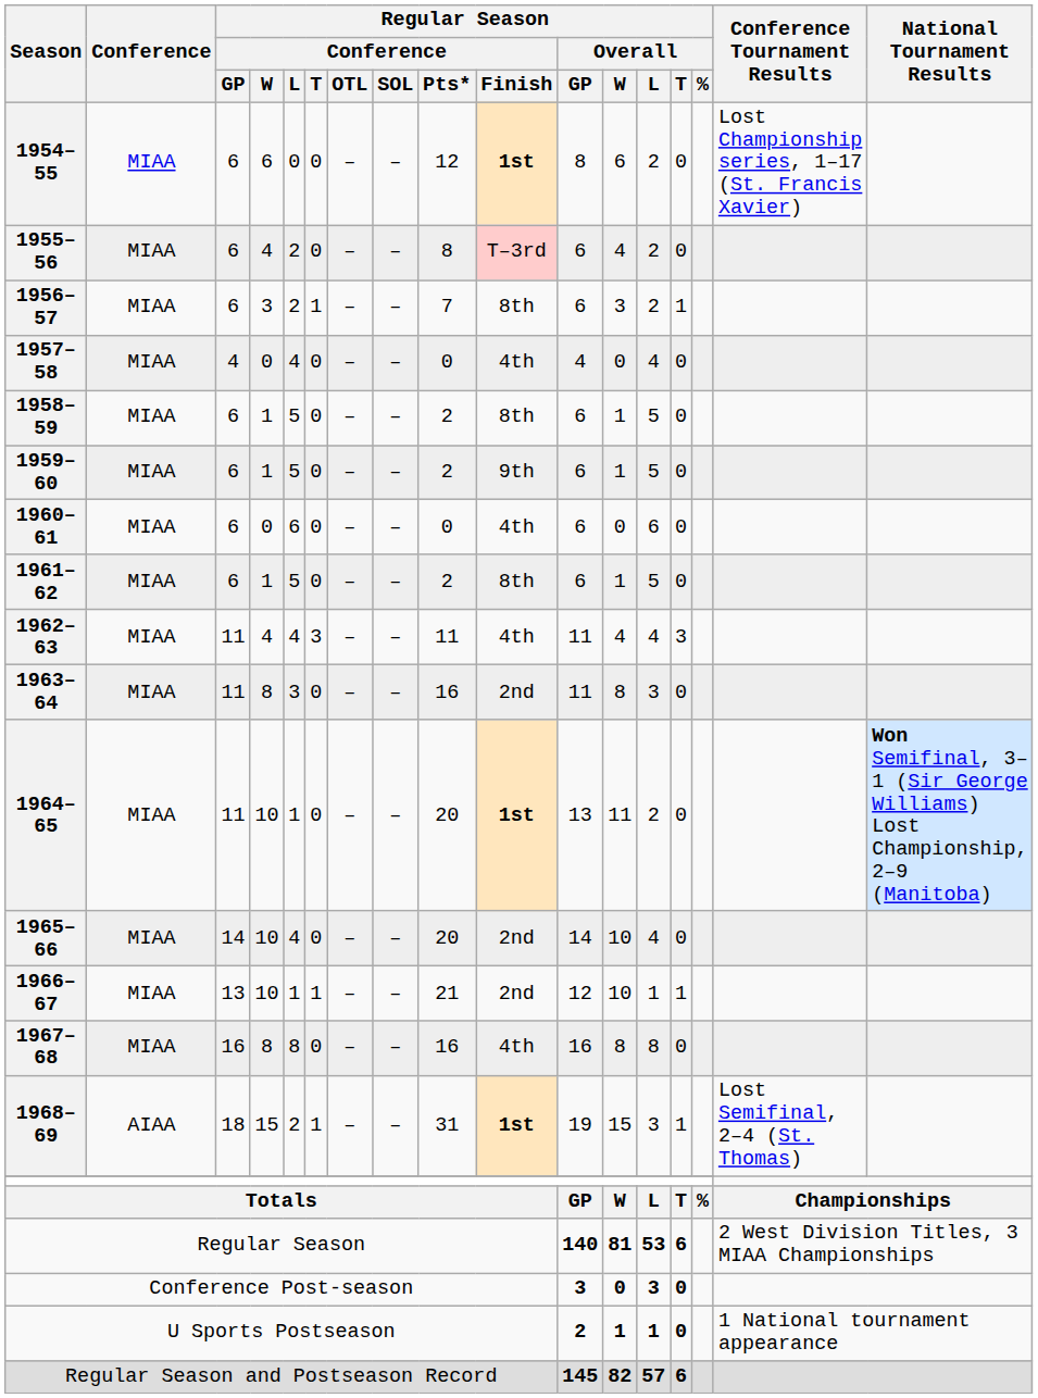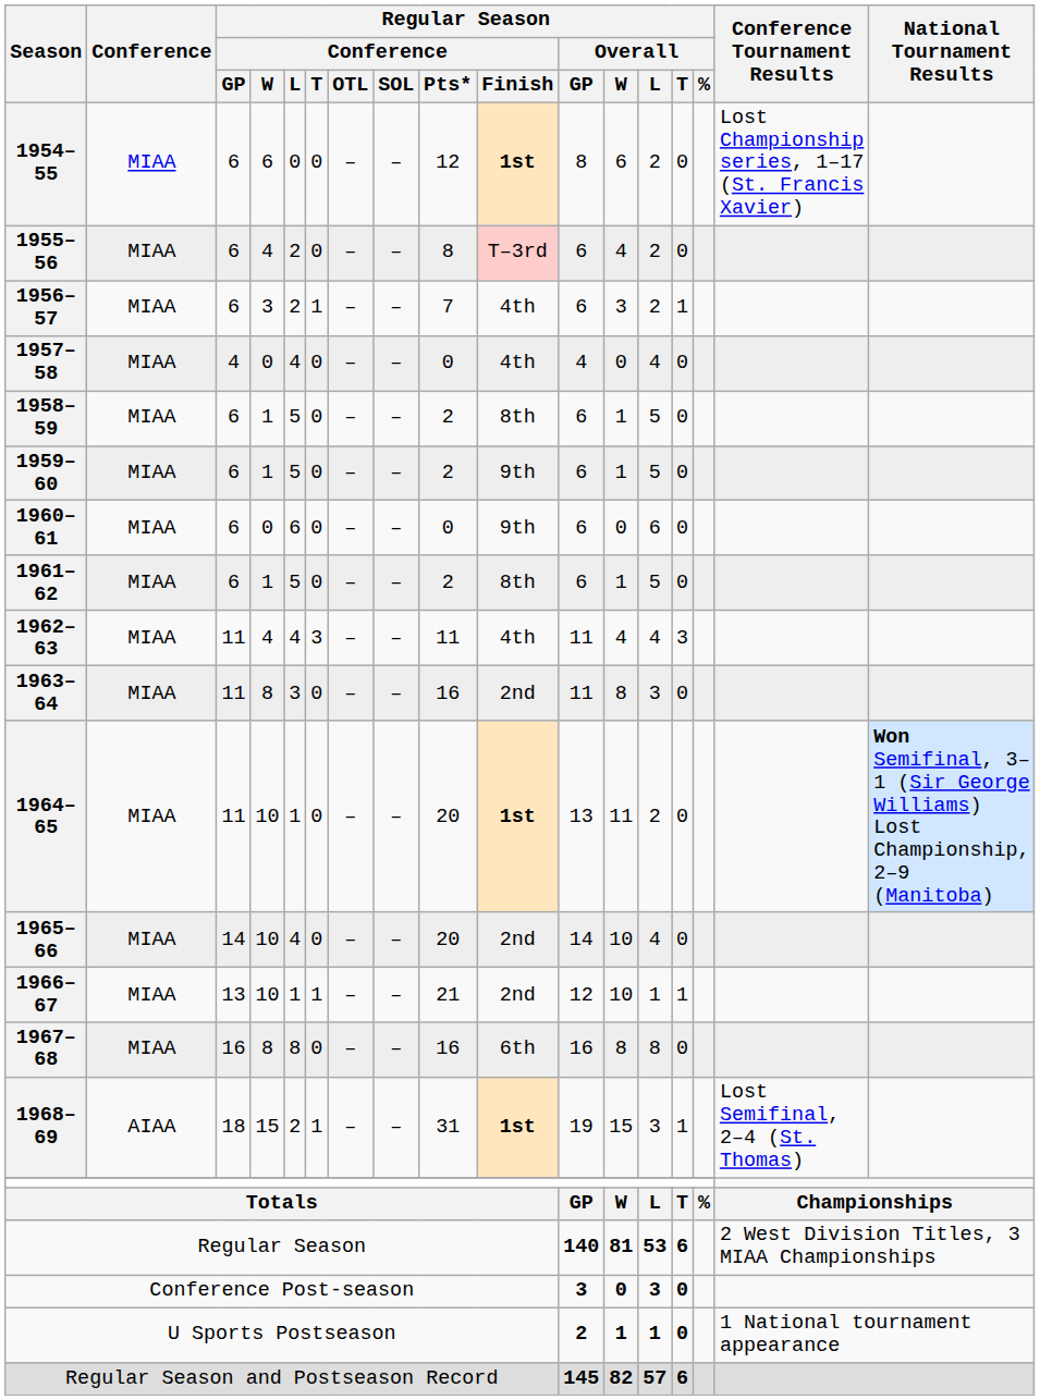 <table class="wikitable" style="text-align: center; font-size: 95%">
 <tr>
 <th rowspan="3">Season</th>
 <th rowspan="3">Conference</th>
 <th colspan="13">Regular Season</th>
 <th rowspan="3">Conference Tournament Results</th>
 <th rowspan="3">National Tournament Results</th>
 </tr>
 <tr>
 <th colspan="8">Conference</th>
 <th colspan="5">Overall</th>
 </tr>
 <tr>
 <th>GP</th>
 <th>W</th>
 <th>L</th>
 <th>T</th>
 <th>OTL</th>
 <th>SOL</th>
 <th>Pts*</th>
 <th>Finish</th>
 <th>GP</th>
 <th>W</th>
 <th>L</th>
 <th>T</th>
 <th>%</th>
 </tr>
 <tr>
 <th>1954–55</th>
 <td><a href='#'>MIAA</a></td>
 <td>6</td>
 <td>6</td>
 <td>0</td>
 <td>0</td>
 <td>–</td>
 <td>–</td>
 <td>12</td>
 <td style="background: #FFE6BD;"><strong>1st</strong></td>
 <td>8</td>
 <td>6</td>
 <td>2</td>
 <td>0</td>
 <td></td>
 <td align="left">Lost <a href='#'>Championship series</a>, 1–17 (<a href='#'>St. Francis Xavier</a>)</td>
 <td align="left"></td>
 </tr>
 <tr bgcolor=eeeeee>
 <th>1955–56</th>
 <td>MIAA</td>
 <td>6</td>
 <td>4</td>
 <td>2</td>
 <td>0</td>
 <td>–</td>
 <td>–</td>
 <td>8</td>
 <td style="background: #FFCCCC;">T–3rd</td>
 <td>6</td>
 <td>4</td>
 <td>2</td>
 <td>0</td>
 <td></td>
 <td align="left"></td>
 <td align="left"></td>
 </tr>
 <tr>
 <th>1956–57</th>
 <td>MIAA</td>
 <td>6</td>
 <td>3</td>
 <td>2</td>
 <td>1</td>
 <td>–</td>
 <td>–</td>
 <td>7</td>
-<td>8th</td>
+<td>4th</td>
 <td>6</td>
 <td>3</td>
 <td>2</td>
 <td>1</td>
 <td></td>
 <td align="left"></td>
 <td align="left"></td>
 </tr>
 <tr bgcolor=eeeeee>
 <th>1957–58</th>
 <td>MIAA</td>
 <td>4</td>
 <td>0</td>
 <td>4</td>
 <td>0</td>
 <td>–</td>
 <td>–</td>
 <td>0</td>
 <td>4th</td>
 <td>4</td>
 <td>0</td>
 <td>4</td>
 <td>0</td>
 <td></td>
 <td align="left"></td>
 <td align="left"></td>
 </tr>
 <tr>
 <th>1958–59</th>
 <td>MIAA</td>
 <td>6</td>
 <td>1</td>
 <td>5</td>
 <td>0</td>
 <td>–</td>
 <td>–</td>
 <td>2</td>
 <td>8th</td>
 <td>6</td>
 <td>1</td>
 <td>5</td>
 <td>0</td>
 <td></td>
 <td align="left"></td>
 <td align="left"></td>
 </tr>
 <tr bgcolor=eeeeee>
 <th>1959–60</th>
 <td>MIAA</td>
 <td>6</td>
 <td>1</td>
 <td>5</td>
 <td>0</td>
 <td>–</td>
 <td>–</td>
 <td>2</td>
 <td>9th</td>
 <td>6</td>
 <td>1</td>
 <td>5</td>
 <td>0</td>
 <td></td>
 <td align="left"></td>
 <td align="left"></td>
 </tr>
 <tr>
 <th>1960–61</th>
 <td>MIAA</td>
 <td>6</td>
 <td>0</td>
 <td>6</td>
 <td>0</td>
 <td>–</td>
 <td>–</td>
 <td>0</td>
-<td>4th</td>
+<td>9th</td>
 <td>6</td>
 <td>0</td>
 <td>6</td>
 <td>0</td>
 <td></td>
 <td align="left"></td>
 <td align="left"></td>
 </tr>
 <tr bgcolor=eeeeee>
 <th>1961–62</th>
 <td>MIAA</td>
 <td>6</td>
 <td>1</td>
 <td>5</td>
 <td>0</td>
 <td>–</td>
 <td>–</td>
 <td>2</td>
 <td>8th</td>
 <td>6</td>
 <td>1</td>
 <td>5</td>
 <td>0</td>
 <td></td>
 <td align="left"></td>
 <td align="left"></td>
 </tr>
 <tr>
 <th>1962–63</th>
 <td>MIAA</td>
 <td>11</td>
 <td>4</td>
 <td>4</td>
 <td>3</td>
 <td>–</td>
 <td>–</td>
 <td>11</td>
 <td>4th</td>
 <td>11</td>
 <td>4</td>
 <td>4</td>
 <td>3</td>
 <td></td>
 <td align="left"></td>
 <td align="left"></td>
 </tr>
 <tr bgcolor=eeeeee>
 <th>1963–64</th>
 <td>MIAA</td>
 <td>11</td>
 <td>8</td>
 <td>3</td>
 <td>0</td>
 <td>–</td>
 <td>–</td>
 <td>16</td>
 <td>2nd</td>
 <td>11</td>
 <td>8</td>
 <td>3</td>
 <td>0</td>
 <td></td>
 <td align="left"></td>
 <td align="left"></td>
 </tr>
 <tr>
 <th>1964–65</th>
 <td>MIAA</td>
 <td>11</td>
 <td>10</td>
 <td>1</td>
 <td>0</td>
 <td>–</td>
 <td>–</td>
 <td>20</td>
 <td style="background: #FFE6BD;"><strong>1st</strong></td>
 <td>13</td>
 <td>11</td>
 <td>2</td>
 <td>0</td>
 <td></td>
 <td align="left"></td>
 <td bgcolor="#D0E7FF" align="left"><strong>Won</strong> <a href='#'>Semifinal</a>, 3–1 (<a href='#'>Sir George Williams</a>)<br>Lost Championship, 2–9 (<a href='#'>Manitoba</a>)</td>
 </tr>
 <tr bgcolor=eeeeee>
 <th>1965–66</th>
 <td>MIAA</td>
 <td>14</td>
 <td>10</td>
 <td>4</td>
 <td>0</td>
 <td>–</td>
 <td>–</td>
 <td>20</td>
 <td>2nd</td>
 <td>14</td>
 <td>10</td>
 <td>4</td>
 <td>0</td>
 <td></td>
 <td align="left"></td>
 <td align="left"></td>
 </tr>
 <tr>
 <th>1966–67</th>
 <td>MIAA</td>
 <td>13</td>
 <td>10</td>
 <td>1</td>
 <td>1</td>
 <td>–</td>
 <td>–</td>
 <td>21</td>
 <td>2nd</td>
 <td>12</td>
 <td>10</td>
 <td>1</td>
 <td>1</td>
 <td></td>
 <td align="left"></td>
 <td align="left"></td>
 </tr>
 <tr bgcolor=eeeeee>
 <th>1967–68</th>
 <td>MIAA</td>
 <td>16</td>
 <td>8</td>
 <td>8</td>
 <td>0</td>
 <td>–</td>
 <td>–</td>
 <td>16</td>
-<td>4th</td>
+<td>6th</td>
 <td>16</td>
 <td>8</td>
 <td>8</td>
 <td>0</td>
 <td></td>
 <td align="left"></td>
 <td align="left"></td>
 </tr>
 <tr>
 <th>1968–69</th>
 <td>AIAA</td>
 <td>18</td>
 <td>15</td>
 <td>2</td>
 <td>1</td>
 <td>–</td>
 <td>–</td>
 <td>31</td>
 <td style="background: #FFE6BD;"><strong>1st</strong></td>
 <td>19</td>
 <td>15</td>
 <td>3</td>
 <td>1</td>
 <td></td>
 <td align="left">Lost <a href='#'>Semifinal</a>, 2–4 (<a href='#'>St. Thomas</a>)</td>
 <td align="left"></td>
 </tr>
 <tr>
 </tr>
 <tr ->
 </tr>
 <tr>
 <td colspan="15" style="background:#fff;"></td>
 </tr>
 <tr>
 <th colspan="10">Totals</th>
 <th>GP</th>
 <th>W</th>
 <th>L</th>
 <th>T</th>
 <th>%</th>
 <th colspan="2">Championships</th>
 </tr>
 <tr>
 <td colspan="10">Regular Season</td>
 <td><strong>140</strong></td>
 <td><strong>81</strong></td>
 <td><strong>53</strong></td>
 <td><strong>6</strong></td>
 <td><strong></strong></td>
 <td colspan="2" align="left">2 West Division Titles, 3 MIAA Championships</td>
 </tr>
 <tr>
 <td colspan="10">Conference Post-season</td>
 <td><strong>3</strong></td>
 <td><strong>0</strong></td>
 <td><strong>3</strong></td>
 <td><strong>0</strong></td>
 <td><strong></strong></td>
 <td colspan="2" align="left"></td>
 </tr>
 <tr>
 <td colspan="10">U Sports Postseason</td>
 <td><strong>2</strong></td>
 <td><strong>1</strong></td>
 <td><strong>1</strong></td>
 <td><strong>0</strong></td>
 <td><strong></strong></td>
 <td colspan="2" align="left">1 National tournament appearance</td>
 </tr>
 <tr bgcolor=dddddd>
 <td colspan="10">Regular Season and Postseason Record</td>
 <td><strong>145</strong></td>
 <td><strong>82</strong></td>
 <td><strong>57</strong></td>
 <td><strong>6</strong></td>
 <td><strong></strong></td>
 <td colspan="2" align="left"></td>
 </tr>
 </table>
